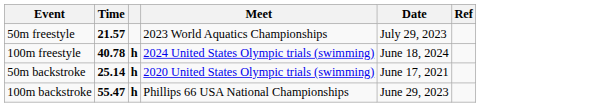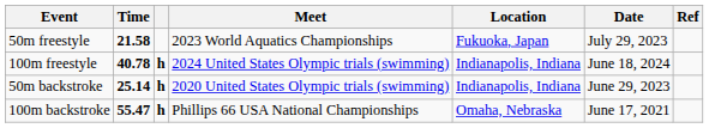 <table class="wikitable">
 <tr>
 <th>Event</th>
 <th>Time</th>
 <th></th>
 <th>Meet</th>
+<th>Location</th>
 <th>Date</th>
 <th>Ref</th>
 </tr>
 <tr>
 <td>50m freestyle</td>
-<td style="text-align:center;"><strong>21.57</strong></td>
+<td style="text-align:center;"><strong>21.58</strong></td>
 <td></td>
 <td>2023 World Aquatics Championships</td>
+<td><a href='#'>Fukuoka, Japan</a></td>
 <td>July 29, 2023</td>
 <td></td>
 </tr>
 <tr>
 <td>100m freestyle</td>
 <td style="text-align:center;"><strong>40.78</strong></td>
 <td><strong>h</strong></td>
 <td><a href='#'>2024 United States Olympic trials (swimming)</a></td>
+<td><a href='#'>Indianapolis, Indiana</a></td>
 <td>June 18, 2024</td>
 <td></td>
 </tr>
 <tr>
 <td>50m backstroke</td>
 <td style="text-align:center;"><strong>25.14</strong></td>
 <td><strong>h</strong></td>
 <td><a href='#'>2020 United States Olympic trials (swimming)</a></td>
-<td>June 17, 2021</td>
+<td><a href='#'>Indianapolis, Indiana</a></td>
+<td>June 29, 2023</td>
 <td></td>
 </tr>
 <tr>
 <td>100m backstroke</td>
 <td style="text-align:center;"><strong>55.47</strong></td>
 <td><strong>h</strong></td>
 <td>Phillips 66 USA National Championships</td>
-<td>June 29, 2023</td>
+<td><a href='#'>Omaha, Nebraska</a></td>
+<td>June 17, 2021</td>
 <td></td>
 </tr>
 </table>
